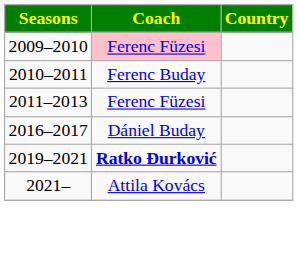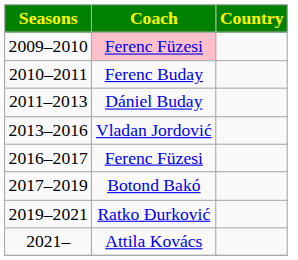 <table class="wikitable" style="text-align: center">
 <tr>
 <th style="color:yellow; background:green">Seasons</th>
 <th style="color:yellow; background:green">Coach</th>
 <th style="color:yellow; background:green">Country</th>
 </tr>
 <tr>
 <td style="text-align: center">2009–2010</td>
 <td style="background: pink; text-align: center"><a href='#'>Ferenc Füzesi</a></td>
 <td style="text-align: center"></td>
 </tr>
 <tr>
 <td style="text-align: center">2010–2011</td>
 <td style="text-align: center"><a href='#'>Ferenc Buday</a></td>
 <td style="text-align: center"></td>
 </tr>
 <tr>
 <td style="text-align: center">2011–2013</td>
+<td style="text-align: center"><a href='#'>Dániel Buday</a></td>
+<td style="text-align: center"></td>
+</tr>
+<tr>
+<td style="text-align: center">2013–2016</td>
+<td style="text-align: center"><a href='#'>Vladan Jordović</a></td>
+<td style="text-align: center"></td>
+</tr>
+<tr>
+<td style="text-align: center">2016–2017</td>
 <td style="text-align: center"><a href='#'>Ferenc Füzesi</a></td>
 <td style="text-align: center"></td>
 </tr>
 <tr>
-<td style="text-align: center">2016–2017</td>
-<td style="text-align: center"><a href='#'>Dániel Buday</a></td>
+<td style="text-align: center">2017–2019</td>
+<td style="text-align: center"><a href='#'>Botond Bakó</a></td>
 <td style="text-align: center"></td>
 </tr>
 <tr>
 <td style="text-align: center">2019–2021</td>
-<td style="text-align: center"><strong><a href='#'>Ratko Đurković</a></strong></td>
+<td style="text-align: center"><a href='#'>Ratko Đurković</a></td>
 <td style="text-align: center"></td>
 </tr>
 <tr>
 <td style="text-align: center">2021–</td>
 <td style="text-align: center"><a href='#'>Attila Kovács</a></td>
 <td style="text-align: center"></td>
 </tr>
 <tr>
 </tr>
 </table>
